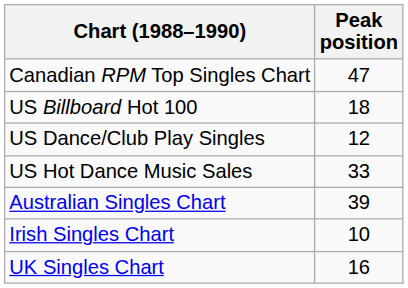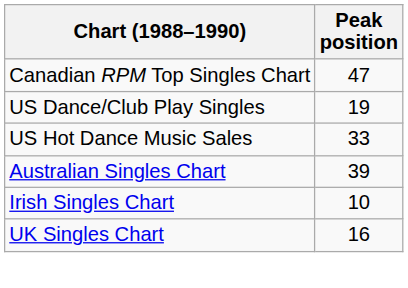 <table class="wikitable sortable">
 <tr>
 <th>Chart (1988–1990)</th>
 <th>Peak<br>position</th>
 </tr>
 <tr>
 <td>Canadian <em>RPM</em> Top Singles Chart</td>
 <td align="center">47</td>
 </tr>
 <tr>
-<td>US <em>Billboard</em> Hot 100</td>
-<td align="center">18</td>
-</tr>
-<tr>
 <td>US Dance/Club Play Singles</td>
-<td align="center">12</td>
+<td align="center">19</td>
 </tr>
 <tr>
 <td>US Hot Dance Music Sales</td>
 <td align="center">33</td>
 </tr>
 <tr>
 <td><a href='#'>Australian Singles Chart</a></td>
 <td align="center">39</td>
 </tr>
 <tr>
 <td><a href='#'>Irish Singles Chart</a></td>
 <td align="center">10</td>
 </tr>
 <tr>
 <td><a href='#'>UK Singles Chart</a></td>
 <td align="center">16</td>
 </tr>
 </table>
